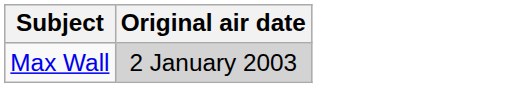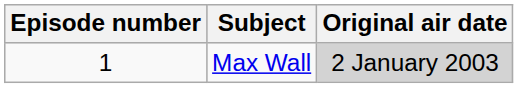 <table class="wikitable" style="text-align:center;">
 <tr>
+<th>Episode number</th>
 <th>Subject</th>
 <th>Original air date</th>
 </tr>
 <tr>
+<td>1</td>
 <td><a href='#'>Max Wall</a></td>
 <td style="background: lightgrey;">2 January 2003</td>
 </tr>
 </table>
